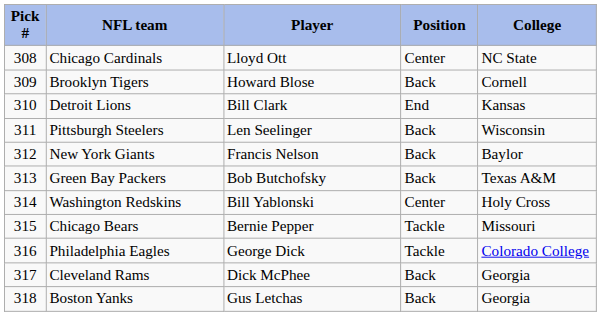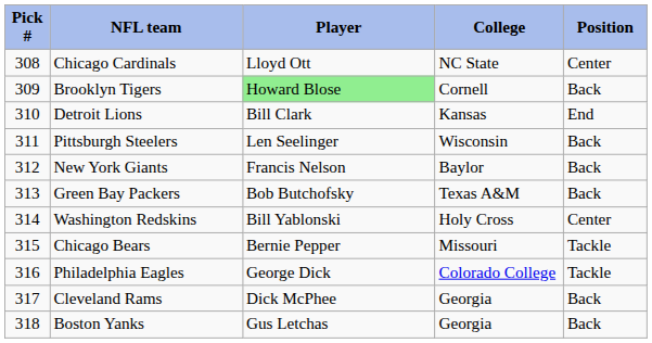 <table class="wikitable sortable sortable" style="width: 100%">
 <tr>
 <th style="background:#A8BDEC;" width=7%>Pick #</th>
 <th width=30% style="background:#A8BDEC;">NFL team</th>
 <th width=30% style="background:#A8BDEC;">Player</th>
+<th style="background:#A8BDEC;">College</th>
 <th width=13% style="background:#A8BDEC;">Position</th>
-<th style="background:#A8BDEC;">College</th>
 </tr>
 <tr>
 <td align=center>308</td>
 <td>Chicago Cardinals</td>
 <td>Lloyd Ott</td>
+<td>NC State</td>
 <td>Center</td>
-<td>NC State</td>
 </tr>
 <tr>
 <td align=center>309</td>
 <td>Brooklyn Tigers</td>
-<td>Howard Blose</td>
+<td style="background: lightgreen;">Howard Blose</td>
+<td>Cornell</td>
 <td>Back</td>
-<td>Cornell</td>
 </tr>
 <tr>
 <td align=center>310</td>
 <td>Detroit Lions</td>
 <td>Bill Clark</td>
+<td>Kansas</td>
 <td>End</td>
-<td>Kansas</td>
 </tr>
 <tr>
 <td align=center>311</td>
 <td>Pittsburgh Steelers</td>
 <td>Len Seelinger</td>
+<td>Wisconsin</td>
 <td>Back</td>
-<td>Wisconsin</td>
 </tr>
 <tr>
 <td align=center>312</td>
 <td>New York Giants</td>
 <td>Francis Nelson</td>
+<td>Baylor</td>
 <td>Back</td>
-<td>Baylor</td>
 </tr>
 <tr>
 <td align=center>313</td>
 <td>Green Bay Packers</td>
 <td>Bob Butchofsky</td>
+<td>Texas A&M</td>
 <td>Back</td>
-<td>Texas A&M</td>
 </tr>
 <tr>
 <td align=center>314</td>
 <td>Washington Redskins</td>
 <td>Bill Yablonski</td>
+<td>Holy Cross</td>
 <td>Center</td>
-<td>Holy Cross</td>
 </tr>
 <tr>
 <td align=center>315</td>
 <td>Chicago Bears</td>
 <td>Bernie Pepper</td>
+<td>Missouri</td>
 <td>Tackle</td>
-<td>Missouri</td>
 </tr>
 <tr>
 <td align=center>316</td>
 <td>Philadelphia Eagles</td>
 <td>George Dick</td>
+<td><a href='#'>Colorado College</a></td>
 <td>Tackle</td>
-<td><a href='#'>Colorado College</a></td>
 </tr>
 <tr>
 <td align=center>317</td>
 <td>Cleveland Rams</td>
 <td>Dick McPhee</td>
+<td>Georgia</td>
 <td>Back</td>
-<td>Georgia</td>
 </tr>
 <tr>
 <td align=center>318</td>
 <td>Boston Yanks</td>
 <td>Gus Letchas</td>
+<td>Georgia</td>
 <td>Back</td>
-<td>Georgia</td>
 </tr>
 </table>
